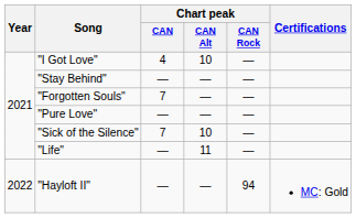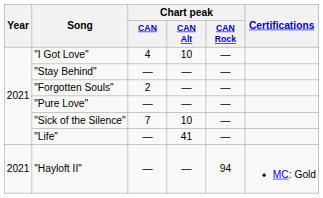 <table class="wikitable">
 <tr>
 <th rowspan="2">Year</th>
 <th rowspan="2">Song</th>
 <th colspan="3">Chart peak</th>
 <th rowspan="2"><a href='#'>Certifications</a></th>
 </tr>
 <tr style="font-size:85%;line-height:1.3;vertical-align:top">
 <th style="width:4em"><a href='#'>CAN</a></th>
 <th style="width:4em"><a href='#'>CAN<br>Alt</a></th>
 <th style="width:4em"><a href='#'>CAN<br>Rock</a></th>
 </tr>
 <tr>
 <td rowspan="6">2021</td>
 <td>"I Got Love"</td>
 <td align="center">4</td>
 <td align="center">10</td>
 <td align="center">—</td>
 <td></td>
 </tr>
 <tr>
 <td>"Stay Behind"</td>
 <td align="center">—</td>
 <td align="center">—</td>
 <td align="center">—</td>
 <td></td>
 </tr>
 <tr>
 <td>"Forgotten Souls"</td>
-<td align="center">7</td>
+<td align="center">2</td>
 <td align="center">—</td>
 <td align="center">—</td>
 <td></td>
 </tr>
 <tr>
 <td>"Pure Love"</td>
 <td align="center">—</td>
 <td align="center">—</td>
 <td align="center">—</td>
 <td></td>
 </tr>
 <tr>
 <td>"Sick of the Silence"</td>
 <td align="center">7</td>
 <td align="center">10</td>
 <td align="center">—</td>
 <td></td>
 </tr>
 <tr>
 <td>"Life"</td>
 <td align="center">—</td>
-<td align="center">11</td>
+<td align="center">41</td>
 <td align="center">—</td>
 <td></td>
 </tr>
 <tr>
-<td>2022</td>
+<td>2021</td>
 <td>"Hayloft II"</td>
 <td align="center">—</td>
 <td align="center">—</td>
 <td align="center">94</td>
 <td><br><ul><li><a href='#'>MC</a>: Gold</li></ul></td>
 </tr>
 </table>
